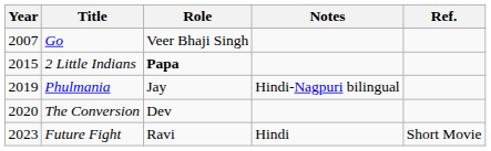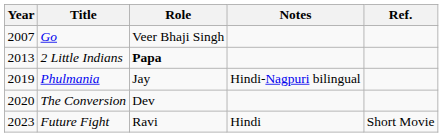 <table class="wikitable sortable">
 <tr>
 <th>Year</th>
 <th>Title</th>
 <th>Role</th>
 <th>Notes</th>
 <th>Ref.</th>
 </tr>
 <tr>
 <td>2007</td>
 <td><em><a href='#'>Go</a></em></td>
 <td>Veer Bhaji Singh</td>
 <td></td>
 <td></td>
 </tr>
 <tr>
-<td>2015</td>
+<td>2013</td>
 <td><em>2 Little Indians</em></td>
 <td><strong>Papa</strong></td>
 <td></td>
 <td></td>
 </tr>
 <tr>
 <td>2019</td>
 <td><em><a href='#'>Phulmania</a></em></td>
 <td>Jay</td>
 <td>Hindi-<a href='#'>Nagpuri</a> bilingual</td>
 <td></td>
 </tr>
 <tr>
 <td>2020</td>
 <td><em>The Conversion</em></td>
 <td>Dev</td>
 <td></td>
 <td></td>
 </tr>
 <tr>
 <td>2023</td>
 <td><em>Future Fight</em></td>
 <td>Ravi</td>
 <td>Hindi</td>
 <td>Short Movie</td>
 </tr>
 </table>
